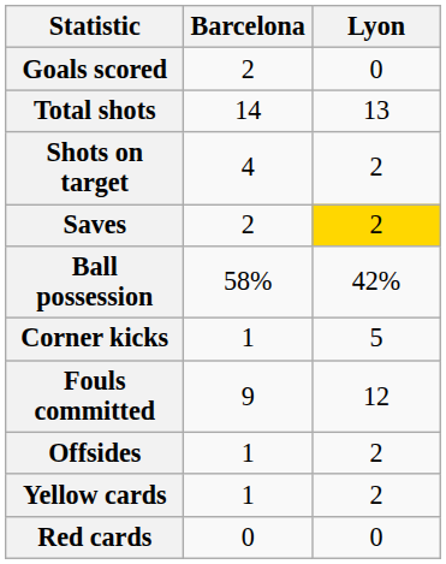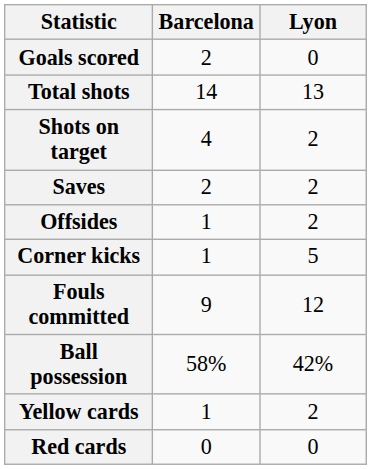 <table class="wikitable plainrowheaders" style="text-align:center">
 <tr>
 <th scope="col" style="width:100px">Statistic</th>
 <th scope="col" style="width:70px">Barcelona</th>
 <th scope="col" style="width:70px">Lyon</th>
 </tr>
 <tr>
 <th scope=row>Goals scored</th>
 <td>2</td>
 <td>0</td>
 </tr>
 <tr>
 <th scope=row>Total shots</th>
 <td>14</td>
 <td>13</td>
 </tr>
 <tr>
 <th scope=row>Shots on target</th>
 <td>4</td>
 <td>2</td>
 </tr>
 <tr>
 <th scope=row>Saves</th>
 <td>2</td>
-<td style="background: gold;">2</td>
+<td>2</td>
 </tr>
 <tr>
-<th scope=row>Ball possession</th>
-<td>58%</td>
-<td>42%</td>
+<th scope=row>Offsides</th>
+<td>1</td>
+<td>2</td>
 </tr>
 <tr>
 <th scope=row>Corner kicks</th>
 <td>1</td>
 <td>5</td>
 </tr>
 <tr>
 <th scope=row>Fouls committed</th>
 <td>9</td>
 <td>12</td>
 </tr>
 <tr>
-<th scope=row>Offsides</th>
-<td>1</td>
-<td>2</td>
+<th scope=row>Ball possession</th>
+<td>58%</td>
+<td>42%</td>
 </tr>
 <tr>
 <th scope=row>Yellow cards</th>
 <td>1</td>
 <td>2</td>
 </tr>
 <tr>
 <th scope=row>Red cards</th>
 <td>0</td>
 <td>0</td>
 </tr>
 </table>
